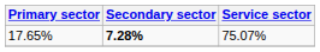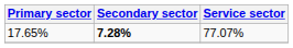 <table class="wikitable" border="1">
 <tr>
 <th><a href='#'>Primary sector</a></th>
 <th><a href='#'>Secondary sector</a></th>
 <th><a href='#'>Service sector</a></th>
 </tr>
 <tr>
 <td>17.65%</td>
 <td><strong>7.28%</strong></td>
-<td>75.07%</td>
+<td>77.07%</td>
 </tr>
 <tr>
 </tr>
 </table>
